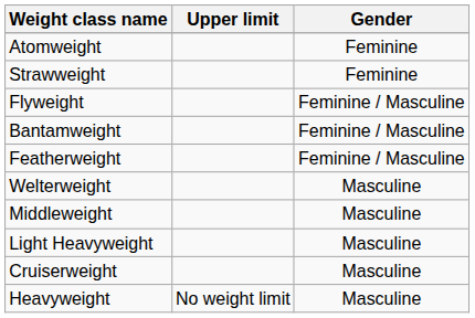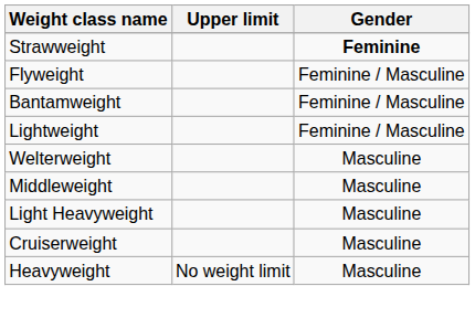 <table class="wikitable" style="font-size:95%;">
 <tr>
 <th>Weight class name</th>
 <th>Upper limit</th>
 <th>Gender</th>
 </tr>
 <tr>
 </tr>
 <tr align="center">
-<td align="left">Atomweight</td>
-<td></td>
-<td>Feminine</td>
-</tr>
-<tr align="center">
 <td align="left">Strawweight</td>
 <td></td>
-<td>Feminine</td>
+<td><strong>Feminine</strong></td>
 </tr>
 <tr align="center">
 <td align="left">Flyweight</td>
 <td></td>
 <td>Feminine / Masculine</td>
 </tr>
 <tr align="center">
 <td align="left">Bantamweight</td>
 <td></td>
 <td>Feminine / Masculine</td>
 </tr>
 <tr align="center">
-<td align="left">Featherweight</td>
+<td align="left">Lightweight</td>
 <td></td>
 <td>Feminine / Masculine</td>
 </tr>
 <tr align="center">
 <td align="left">Welterweight</td>
 <td></td>
 <td>Masculine</td>
 </tr>
 <tr align="center">
 <td align="left">Middleweight</td>
 <td></td>
 <td>Masculine</td>
 </tr>
 <tr align="center">
 <td align="left">Light Heavyweight</td>
 <td></td>
 <td>Masculine</td>
 </tr>
 <tr align="center">
 <td align="left">Cruiserweight</td>
 <td></td>
 <td>Masculine</td>
 </tr>
 <tr align="center">
 <td align="left">Heavyweight</td>
 <td>No weight limit</td>
 <td>Masculine</td>
 </tr>
 </table>
